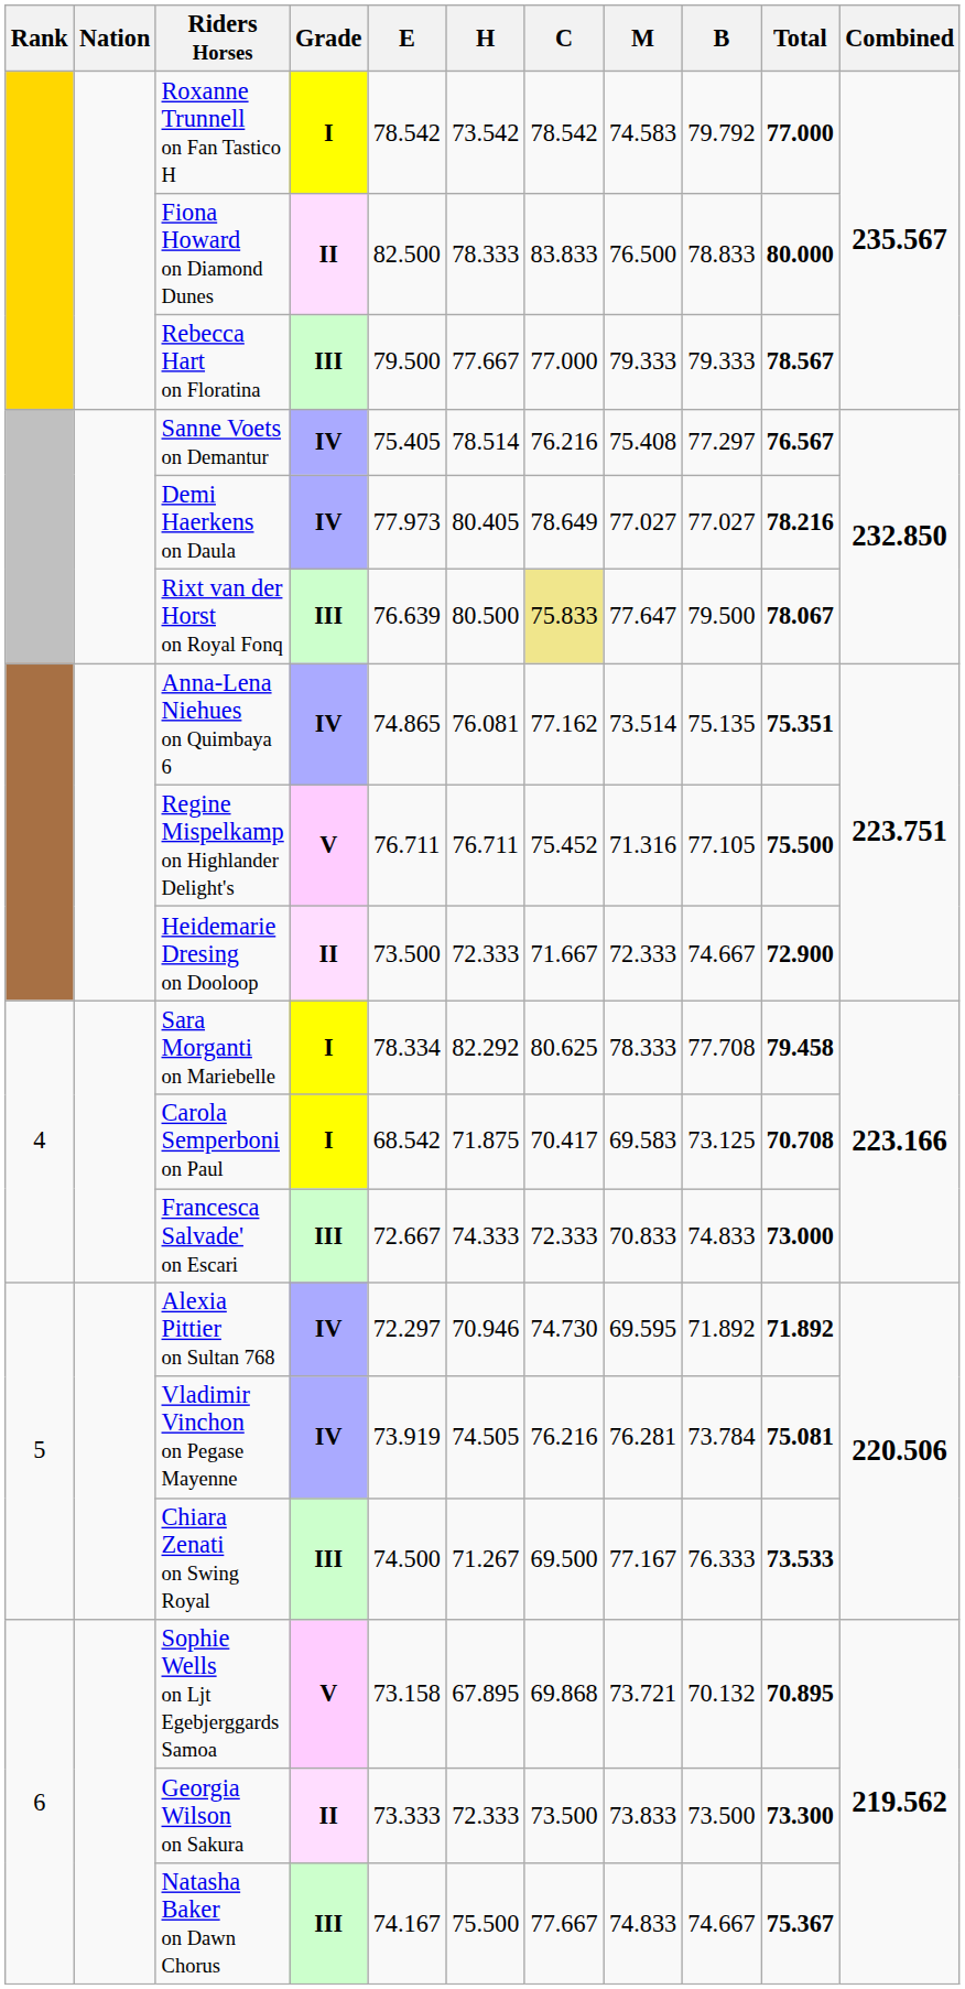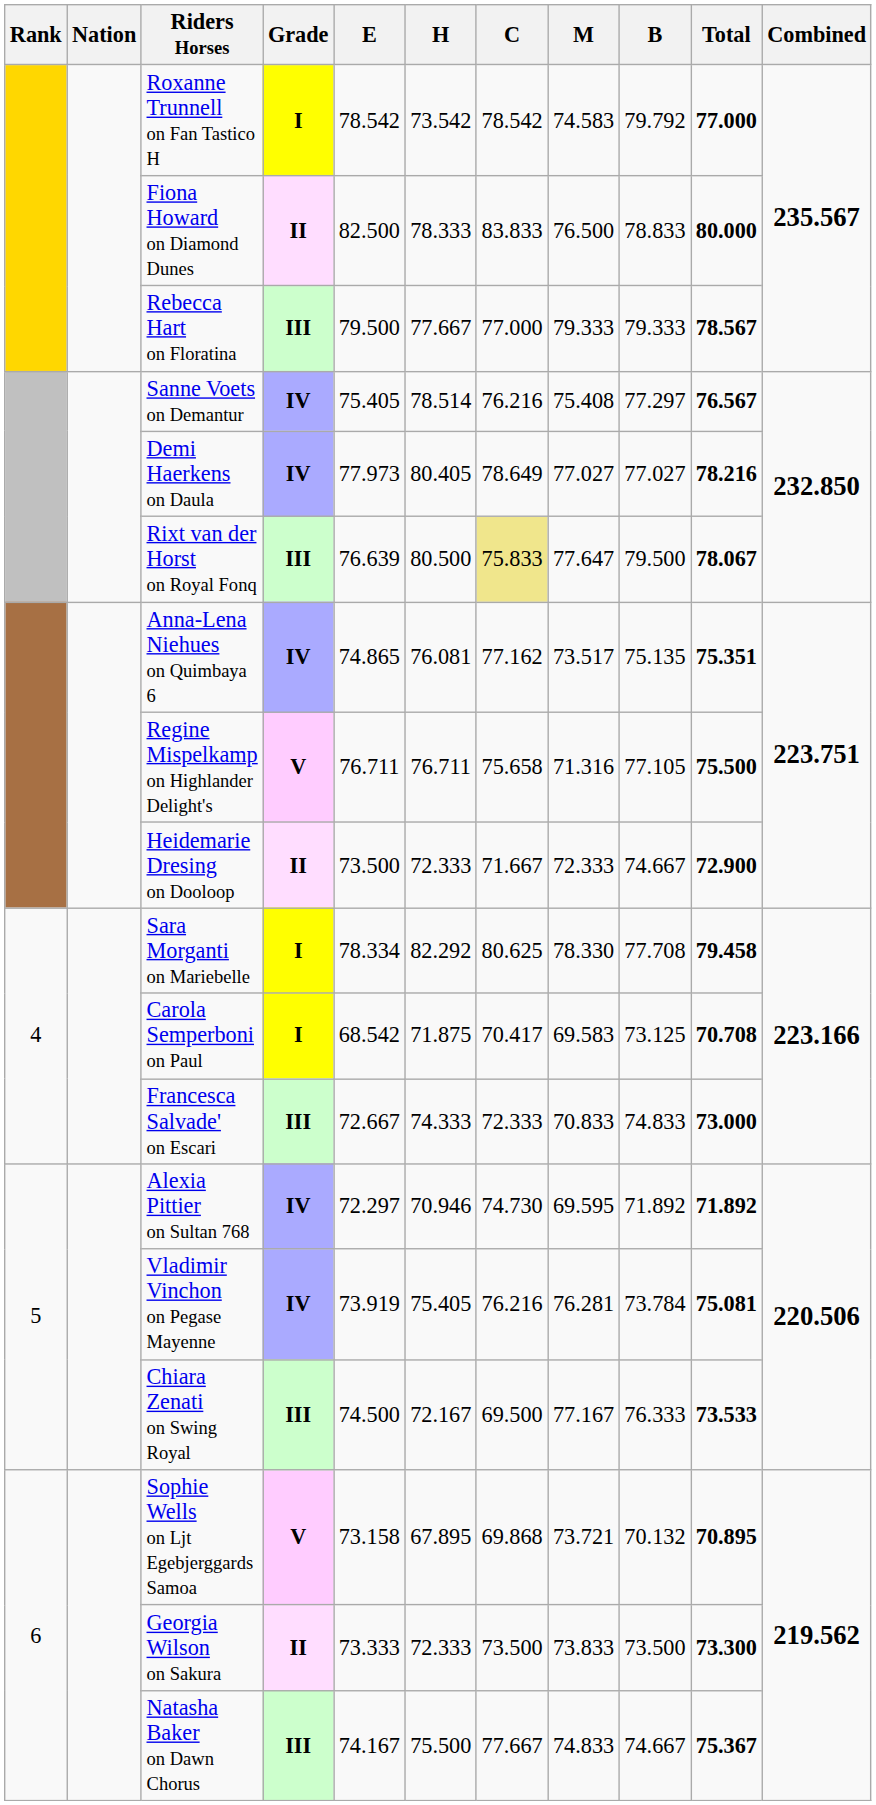 <table class="wikitable" style="text-align:center">
 <tr>
 <th>Rank</th>
 <th>Nation</th>
 <th>Riders <small>Horses</small></th>
 <th>Grade</th>
 <th>E</th>
 <th>H</th>
 <th>C</th>
 <th>M</th>
 <th>B</th>
 <th>Total</th>
 <th>Combined</th>
 </tr>
 <tr>
 <td rowspan="3" bgcolor=gold></td>
 <td rowspan="3" align="left"><big></big></td>
 <td align="left"><a href='#'>Roxanne Trunnell</a> <br> <small> on Fan Tastico H </small></td>
 <td bgcolor=yellow><strong>I</strong></td>
 <td>78.542</td>
 <td>73.542</td>
 <td>78.542</td>
 <td>74.583</td>
 <td>79.792</td>
 <td><strong>77.000</strong></td>
 <td rowspan="3"><strong><big>235.567</big></strong></td>
 </tr>
 <tr>
 <td align="left"><a href='#'>Fiona Howard</a> <br> <small> on Diamond Dunes</small></td>
 <td bgcolor=ffddff><strong>II</strong></td>
 <td>82.500</td>
 <td>78.333</td>
 <td>83.833</td>
 <td>76.500</td>
 <td>78.833</td>
 <td><strong>80.000</strong></td>
 </tr>
 <tr>
 <td align="left"><a href='#'>Rebecca Hart</a> <br> <small> on Floratina</small></td>
 <td bgcolor=ccffcc><strong>III</strong></td>
 <td>79.500</td>
 <td>77.667</td>
 <td>77.000</td>
 <td>79.333</td>
 <td>79.333</td>
 <td><strong>78.567</strong></td>
 </tr>
 <tr>
 <td rowspan="3" bgcolor=silver></td>
 <td rowspan="3" align="left"><big></big></td>
 <td align="left"><a href='#'>Sanne Voets</a> <br> <small> on Demantur</small></td>
 <td bgcolor=aaaaff><strong>IV</strong></td>
 <td>75.405</td>
 <td>78.514</td>
 <td>76.216</td>
 <td>75.408</td>
 <td>77.297</td>
 <td><strong>76.567</strong></td>
 <td rowspan="3"><strong><big>232.850</big></strong></td>
 </tr>
 <tr>
 <td align="left"><a href='#'>Demi Haerkens</a> <br> <small> on Daula</small></td>
 <td bgcolor=aaaaff><strong>IV</strong></td>
 <td>77.973</td>
 <td>80.405</td>
 <td>78.649</td>
 <td>77.027</td>
 <td>77.027</td>
 <td><strong>78.216</strong></td>
 </tr>
 <tr>
 <td align="left"><a href='#'>Rixt van der Horst</a>  <br> <small> on Royal Fonq</small></td>
 <td bgcolor=ccffcc><strong>III</strong></td>
 <td>76.639</td>
 <td>80.500</td>
 <td style="background: khaki;">75.833</td>
 <td>77.647</td>
 <td>79.500</td>
 <td><strong>78.067</strong></td>
 </tr>
 <tr>
 <td rowspan="3" bgcolor=A77044></td>
 <td rowspan="3" align="left"><big></big></td>
 <td align="left"><a href='#'>Anna-Lena Niehues</a> <br> <small> on Quimbaya 6</small></td>
 <td bgcolor=aaaaff><strong>IV</strong></td>
 <td>74.865</td>
 <td>76.081</td>
 <td>77.162</td>
-<td>73.514</td>
+<td>73.517</td>
 <td>75.135</td>
 <td><strong>75.351</strong></td>
 <td rowspan="3"><strong><big>223.751</big></strong></td>
 </tr>
 <tr>
 <td align="left"><a href='#'>Regine Mispelkamp</a> <br> <small> on Highlander Delight's</small></td>
 <td bgcolor=ffccff><strong>V</strong></td>
 <td>76.711</td>
 <td>76.711</td>
-<td>75.452</td>
+<td>75.658</td>
 <td>71.316</td>
 <td>77.105</td>
 <td><strong>75.500</strong></td>
 </tr>
 <tr>
 <td align="left"><a href='#'>Heidemarie Dresing</a> <br> <small> on Dooloop</small></td>
 <td bgcolor=ffddff><strong>II</strong></td>
 <td>73.500</td>
 <td>72.333</td>
 <td>71.667</td>
 <td>72.333</td>
 <td>74.667</td>
 <td><strong>72.900</strong></td>
 </tr>
 <tr>
 <td rowspan="3">4</td>
 <td rowspan="3" align="left"><big></big></td>
 <td align="left"><a href='#'>Sara Morganti</a> <br> <small> on Mariebelle</small></td>
 <td bgcolor=yellow><strong>I</strong></td>
 <td>78.334</td>
 <td>82.292</td>
 <td>80.625</td>
-<td>78.333</td>
+<td>78.330</td>
 <td>77.708</td>
 <td><strong>79.458</strong></td>
 <td rowspan="3"><strong><big>223.166</big></strong></td>
 </tr>
 <tr>
 <td align="left"><a href='#'>Carola Semperboni</a> <br> <small> on Paul</small></td>
 <td bgcolor=yellow><strong>I</strong></td>
 <td>68.542</td>
 <td>71.875</td>
 <td>70.417</td>
 <td>69.583</td>
 <td>73.125</td>
 <td><strong>70.708</strong></td>
 </tr>
 <tr>
 <td align="left"><a href='#'>Francesca Salvade'</a> <br> <small> on Escari</small></td>
 <td bgcolor=ccffcc><strong>III</strong></td>
 <td>72.667</td>
 <td>74.333</td>
 <td>72.333</td>
 <td>70.833</td>
 <td>74.833</td>
 <td><strong>73.000</strong></td>
 </tr>
 <tr>
 <td rowspan="3">5</td>
 <td rowspan="3" align="left"><big></big></td>
 <td align="left"><a href='#'>Alexia Pittier</a> <br> <small> on Sultan 768</small></td>
 <td bgcolor=aaaaff><strong>IV</strong></td>
 <td>72.297</td>
 <td>70.946</td>
 <td>74.730</td>
 <td>69.595</td>
 <td>71.892</td>
 <td><strong>71.892</strong></td>
 <td rowspan="3"><strong><big>220.506</big></strong></td>
 </tr>
 <tr>
 <td align="left"><a href='#'>Vladimir Vinchon</a> <br> <small> on Pegase Mayenne</small></td>
 <td bgcolor=aaaaff><strong>IV</strong></td>
 <td>73.919</td>
-<td>74.505</td>
+<td>75.405</td>
 <td>76.216</td>
 <td>76.281</td>
 <td>73.784</td>
 <td><strong>75.081</strong></td>
 </tr>
 <tr>
 <td align="left"><a href='#'>Chiara Zenati</a> <br> <small> on Swing Royal</small></td>
 <td bgcolor=ccffcc><strong>III</strong></td>
 <td>74.500</td>
-<td>71.267</td>
+<td>72.167</td>
 <td>69.500</td>
 <td>77.167</td>
 <td>76.333</td>
 <td><strong>73.533</strong></td>
 </tr>
 <tr>
 <td rowspan="3">6</td>
 <td rowspan="3" align="left"><big></big></td>
 <td align="left"><a href='#'>Sophie Wells</a> <br> <small> on Ljt Egebjerggards Samoa</small></td>
 <td bgcolor=ffccff><strong>V</strong></td>
 <td>73.158</td>
 <td>67.895</td>
 <td>69.868</td>
 <td>73.721</td>
 <td>70.132</td>
 <td><strong>70.895</strong></td>
 <td rowspan="3"><strong><big>219.562</big></strong></td>
 </tr>
 <tr>
 <td align="left"><a href='#'>Georgia Wilson</a> <br> <small> on Sakura</small></td>
 <td bgcolor=ffddff><strong>II</strong></td>
 <td>73.333</td>
 <td>72.333</td>
 <td>73.500</td>
 <td>73.833</td>
 <td>73.500</td>
 <td><strong>73.300</strong></td>
 </tr>
 <tr>
 <td align="left"><a href='#'>Natasha Baker</a> <br> <small> on Dawn Chorus</small></td>
 <td bgcolor=ccffcc><strong>III</strong></td>
 <td>74.167</td>
 <td>75.500</td>
 <td>77.667</td>
 <td>74.833</td>
 <td>74.667</td>
 <td><strong>75.367</strong></td>
 </tr>
 </table>
